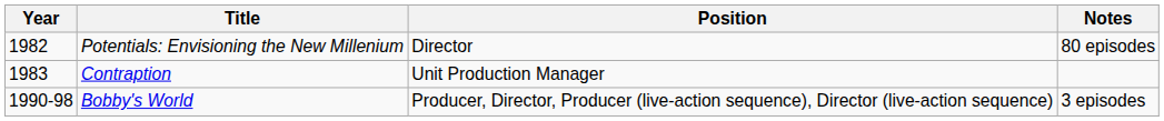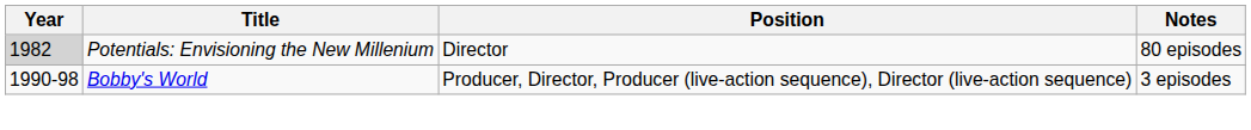 <table class="wikitable">
 <tr>
 <th>Year</th>
 <th>Title</th>
 <th>Position</th>
 <th>Notes</th>
 </tr>
 <tr>
-<td>1982</td>
+<td style="background: lightgrey;">1982</td>
 <td><em>Potentials: Envisioning the New Millenium</em></td>
 <td>Director</td>
 <td>80 episodes</td>
-</tr>
-<tr>
-<td>1983</td>
-<td><em><a href='#'>Contraption</a></em></td>
-<td>Unit Production Manager</td>
-<td></td>
 </tr>
 <tr>
 <td>1990-98</td>
 <td><em><a href='#'>Bobby's World</a></em></td>
 <td>Producer, Director, Producer (live-action sequence), Director (live-action sequence)</td>
 <td>3 episodes</td>
 </tr>
 </table>
